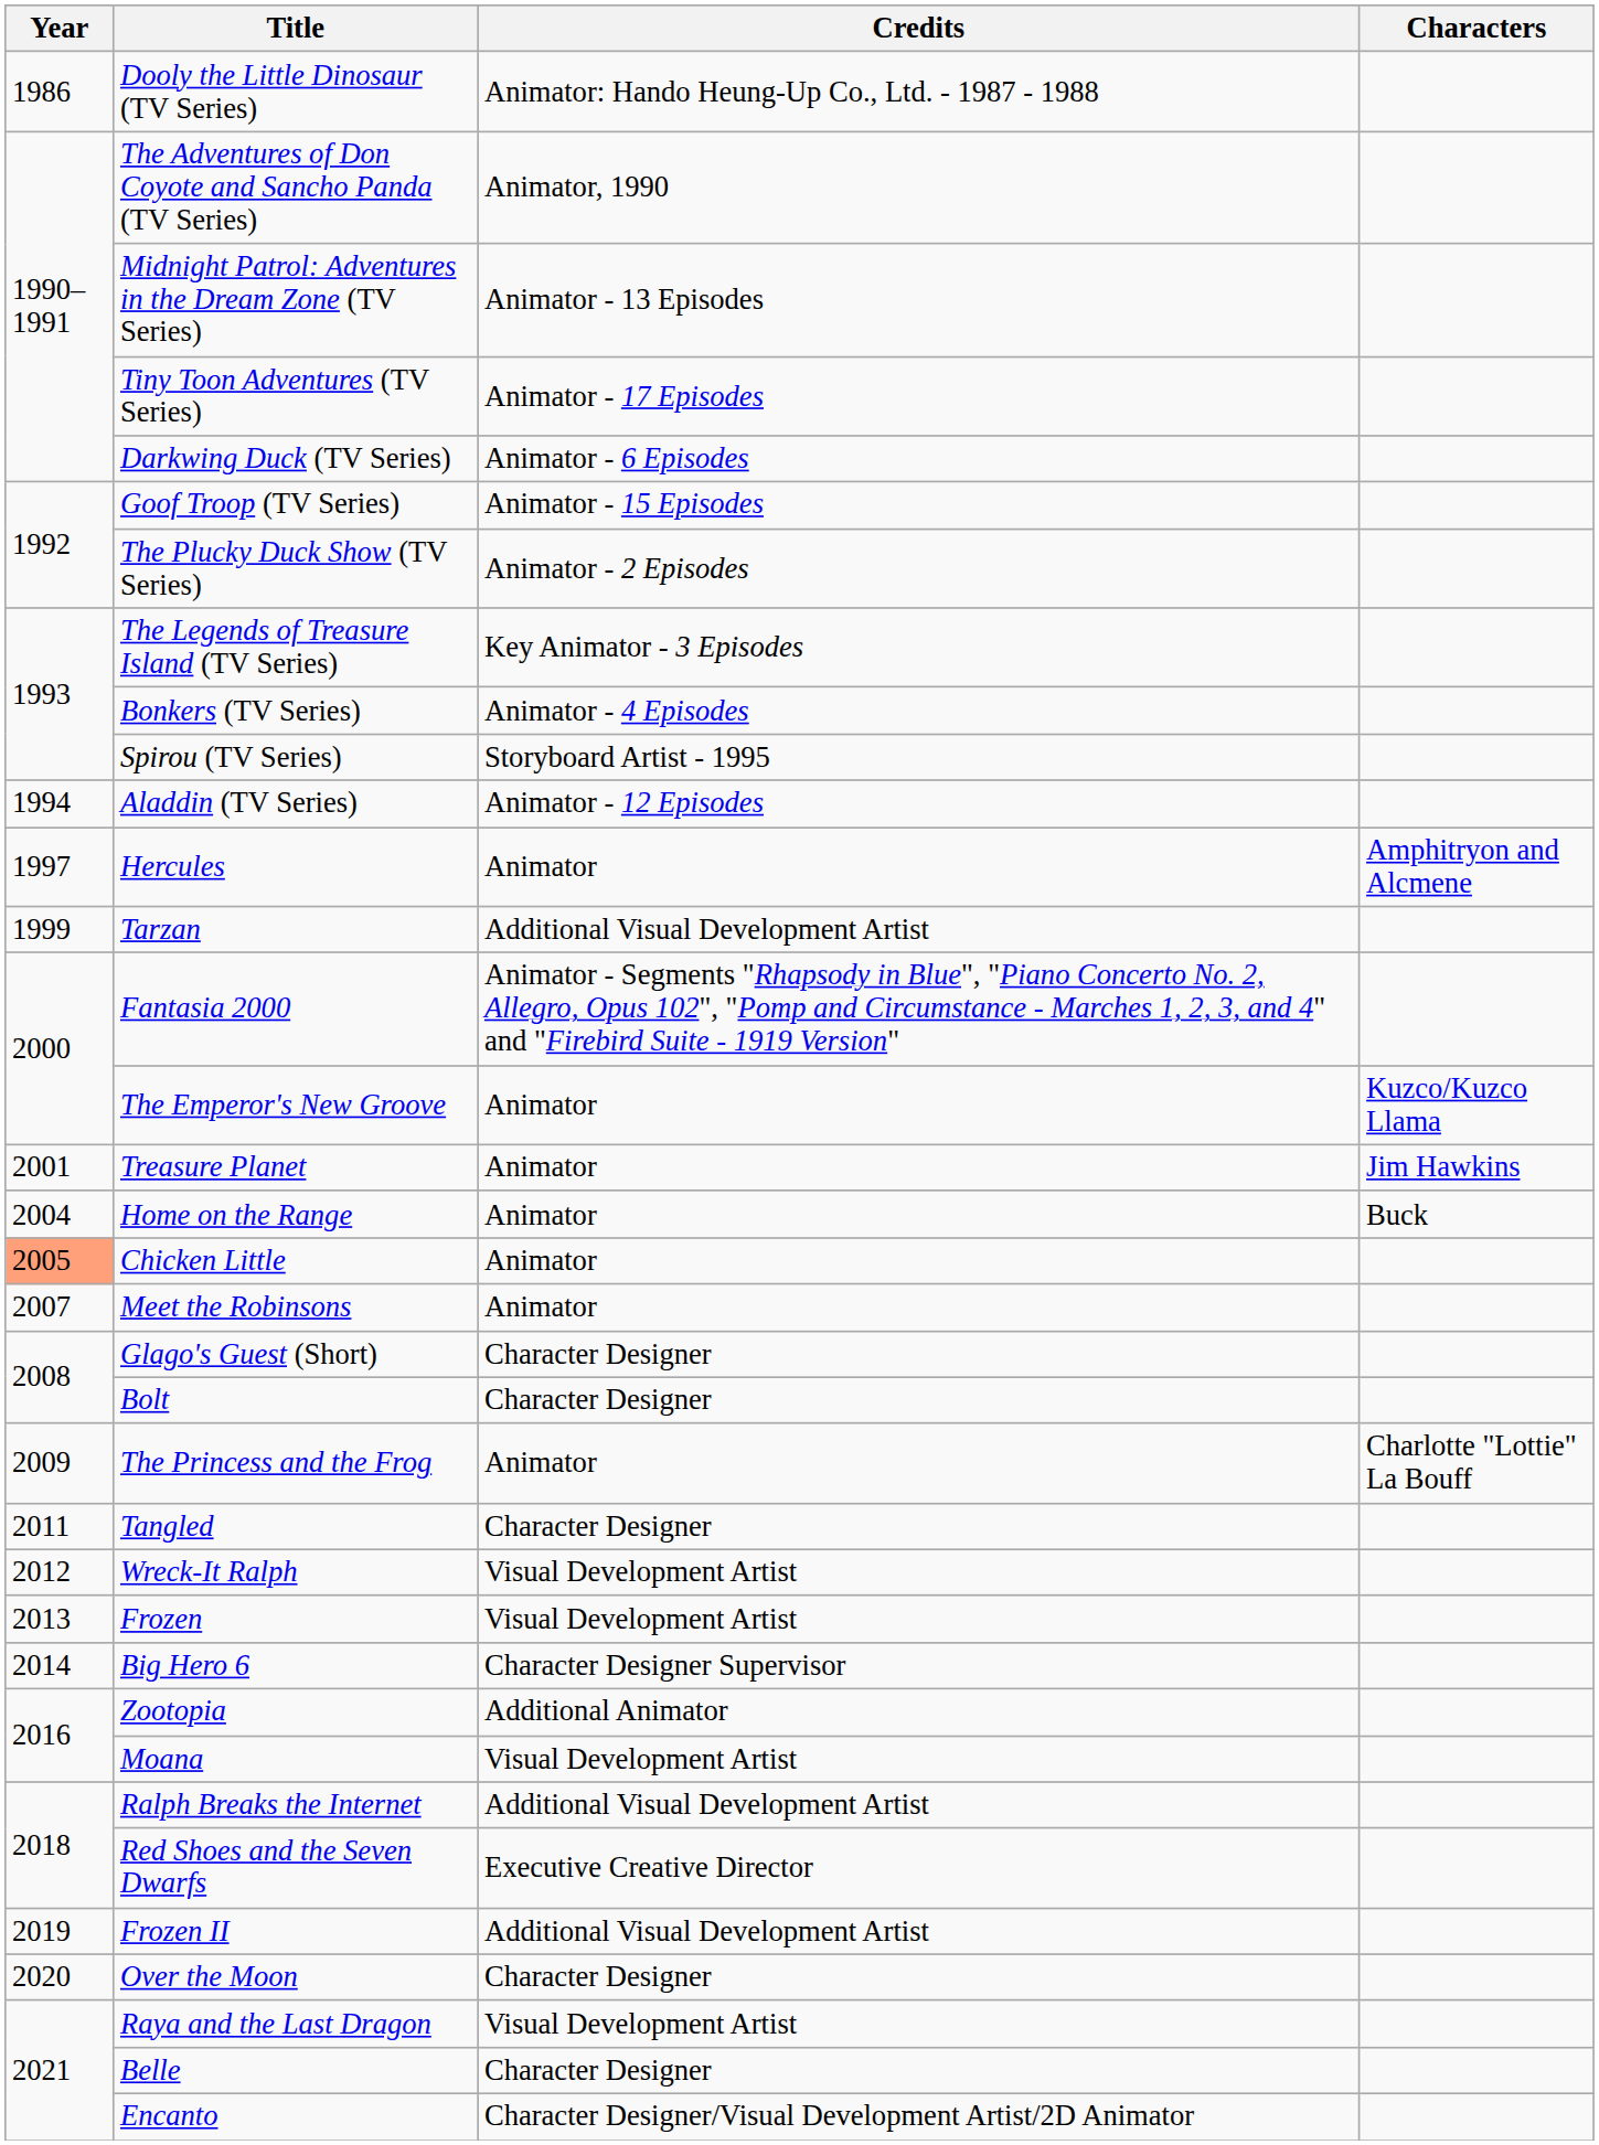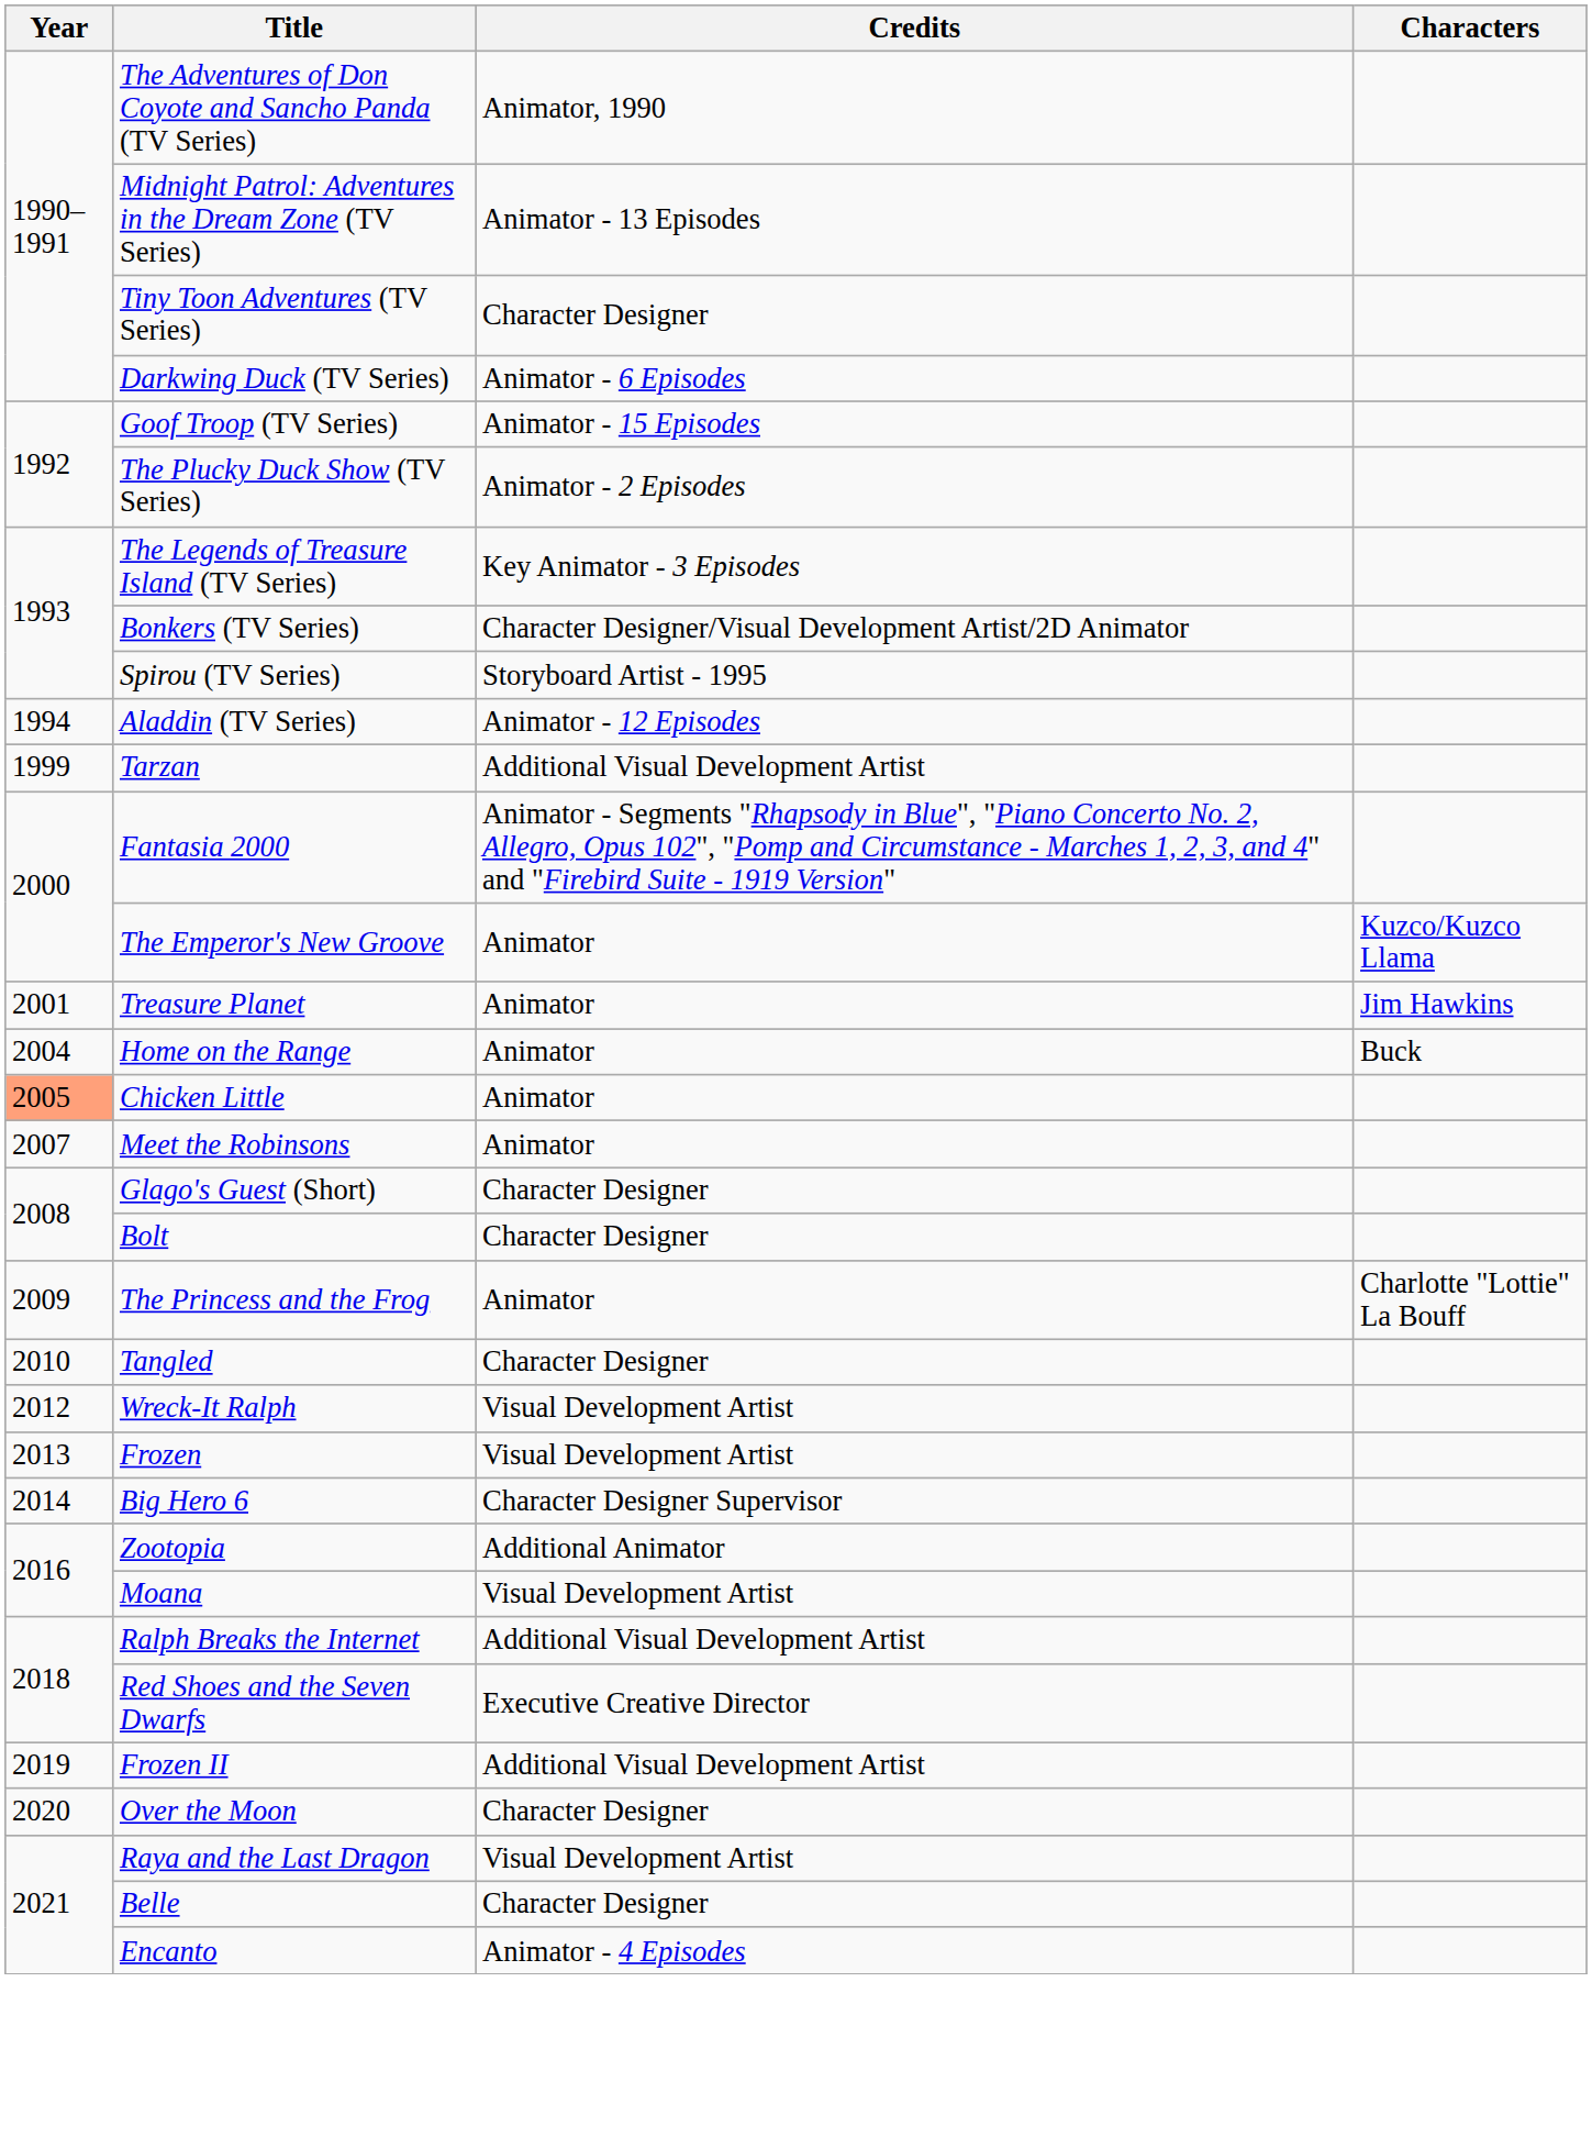 <table class="wikitable sortable">
 <tr>
 <th>Year</th>
 <th>Title</th>
 <th>Credits</th>
 <th>Characters</th>
-</tr>
-<tr>
-<td>1986</td>
-<td><em><a href='#'>Dooly the Little Dinosaur</a></em> (TV Series)</td>
-<td>Animator: Hando Heung-Up Co., Ltd. - 1987 - 1988</td>
-<td></td>
 </tr>
 <tr>
 <td rowspan="4">1990–1991</td>
 <td><em><a href='#'>The Adventures of Don Coyote and Sancho Panda</a></em> (TV Series)</td>
 <td>Animator, 1990</td>
 <td></td>
 </tr>
 <tr>
 <td><em><a href='#'>Midnight Patrol: Adventures in the Dream Zone</a></em> (TV Series)</td>
 <td>Animator - 13 Episodes</td>
 <td></td>
 </tr>
 <tr>
 <td><em><a href='#'>Tiny Toon Adventures</a></em> (TV Series)</td>
-<td>Animator - <em><a href='#'>17 Episodes</a></em></td>
+<td>Character Designer</td>
 <td></td>
 </tr>
 <tr>
 <td><em><a href='#'>Darkwing Duck</a></em> (TV Series)</td>
 <td>Animator - <em><a href='#'>6 Episodes</a></em></td>
 <td></td>
 </tr>
 <tr>
 <td rowspan="2">1992</td>
 <td><em><a href='#'>Goof Troop</a></em> (TV Series)</td>
 <td>Animator - <em><a href='#'>15 Episodes</a></em></td>
 <td></td>
 </tr>
 <tr>
 <td><em><a href='#'>The Plucky Duck Show</a></em> (TV Series)</td>
 <td>Animator - <em>2 Episodes</em></td>
 <td></td>
 </tr>
 <tr>
 <td rowspan="3">1993</td>
 <td><em><a href='#'>The Legends of Treasure Island</a></em> (TV Series)</td>
 <td>Key Animator - <em>3 Episodes</em></td>
 <td></td>
 </tr>
 <tr>
 <td><em><a href='#'>Bonkers</a></em> (TV Series)</td>
-<td>Animator - <em><a href='#'>4 Episodes</a></em></td>
+<td>Character Designer/Visual Development Artist/2D Animator</td>
 <td></td>
 </tr>
 <tr>
 <td><em>Spirou</em> (TV Series)</td>
 <td>Storyboard Artist - 1995</td>
 <td></td>
 </tr>
 <tr>
 <td>1994</td>
 <td><em><a href='#'>Aladdin</a></em> (TV Series)</td>
 <td>Animator - <em><a href='#'>12 Episodes</a></em></td>
 <td></td>
-</tr>
-<tr>
-<td>1997</td>
-<td><em><a href='#'>Hercules</a></em></td>
-<td>Animator</td>
-<td><a href='#'>Amphitryon and Alcmene</a></td>
 </tr>
 <tr>
 <td>1999</td>
 <td><em><a href='#'>Tarzan</a></em></td>
 <td>Additional Visual Development Artist</td>
 <td></td>
 </tr>
 <tr>
 <td rowspan="2">2000</td>
 <td><em><a href='#'>Fantasia 2000</a></em></td>
 <td>Animator - Segments "<em><a href='#'>Rhapsody in Blue</a></em>", "<em><a href='#'>Piano Concerto No. 2, Allegro, Opus 102</a></em>", "<em><a href='#'>Pomp and Circumstance - Marches 1, 2, 3, and 4</a></em>" and "<em><a href='#'>Firebird Suite - 1919 Version</a></em>"</td>
 <td></td>
 </tr>
 <tr>
 <td><em><a href='#'>The Emperor's New Groove</a></em></td>
 <td>Animator</td>
 <td><a href='#'>Kuzco/Kuzco Llama</a></td>
 </tr>
 <tr>
 <td>2001</td>
 <td><em><a href='#'>Treasure Planet</a></em></td>
 <td>Animator</td>
 <td><a href='#'>Jim Hawkins</a></td>
 </tr>
 <tr>
 <td>2004</td>
 <td><em><a href='#'>Home on the Range</a></em></td>
 <td>Animator</td>
 <td>Buck</td>
 </tr>
 <tr>
 <td style="background: lightsalmon;">2005</td>
 <td><em><a href='#'>Chicken Little</a></em></td>
 <td>Animator</td>
 <td></td>
 </tr>
 <tr>
 <td>2007</td>
 <td><em><a href='#'>Meet the Robinsons</a></em></td>
 <td>Animator</td>
 <td></td>
 </tr>
 <tr>
 <td rowspan="2">2008</td>
 <td><em><a href='#'>Glago's Guest</a></em> (Short)</td>
 <td>Character Designer</td>
 <td></td>
 </tr>
 <tr>
 <td><em><a href='#'>Bolt</a></em></td>
 <td>Character Designer</td>
 <td></td>
 </tr>
 <tr>
 <td>2009</td>
 <td><em><a href='#'>The Princess and the Frog</a></em></td>
 <td>Animator</td>
 <td>Charlotte "Lottie" La Bouff</td>
 </tr>
 <tr>
-<td>2011</td>
+<td>2010</td>
 <td><em><a href='#'>Tangled</a></em></td>
 <td>Character Designer</td>
 <td></td>
 </tr>
 <tr>
 <td>2012</td>
 <td><em><a href='#'>Wreck-It Ralph</a></em></td>
 <td>Visual Development Artist</td>
 <td></td>
 </tr>
 <tr>
 <td>2013</td>
 <td><em><a href='#'>Frozen</a></em></td>
 <td>Visual Development Artist</td>
 <td></td>
 </tr>
 <tr>
 <td>2014</td>
 <td><em><a href='#'>Big Hero 6</a></em></td>
 <td>Character Designer Supervisor</td>
 <td></td>
 </tr>
 <tr>
 <td rowspan="2">2016</td>
 <td><em><a href='#'>Zootopia</a></em></td>
 <td>Additional Animator</td>
 <td></td>
 </tr>
 <tr>
 <td><em><a href='#'>Moana</a></em></td>
 <td>Visual Development Artist</td>
 <td></td>
 </tr>
 <tr>
 <td rowspan="2">2018</td>
 <td><em><a href='#'>Ralph Breaks the Internet</a></em></td>
 <td>Additional Visual Development Artist</td>
 <td></td>
 </tr>
 <tr>
 <td><em><a href='#'>Red Shoes and the Seven Dwarfs</a></em></td>
 <td>Executive Creative Director</td>
 <td></td>
 </tr>
 <tr>
 <td>2019</td>
 <td><em><a href='#'>Frozen II</a></em></td>
 <td>Additional Visual Development Artist</td>
 <td></td>
 </tr>
 <tr>
 <td>2020</td>
 <td><em><a href='#'>Over the Moon</a></em></td>
 <td>Character Designer</td>
 <td></td>
 </tr>
 <tr>
 <td rowspan="3">2021</td>
 <td><em><a href='#'>Raya and the Last Dragon</a></em></td>
 <td>Visual Development Artist</td>
 <td></td>
 </tr>
 <tr>
 <td><em><a href='#'>Belle</a></em></td>
 <td>Character Designer</td>
 <td></td>
 </tr>
 <tr>
 <td><em><a href='#'>Encanto</a></em></td>
-<td>Character Designer/Visual Development Artist/2D Animator</td>
+<td>Animator - <em><a href='#'>4 Episodes</a></em></td>
 <td></td>
 </tr>
 <tr>
 </tr>
 </table>
